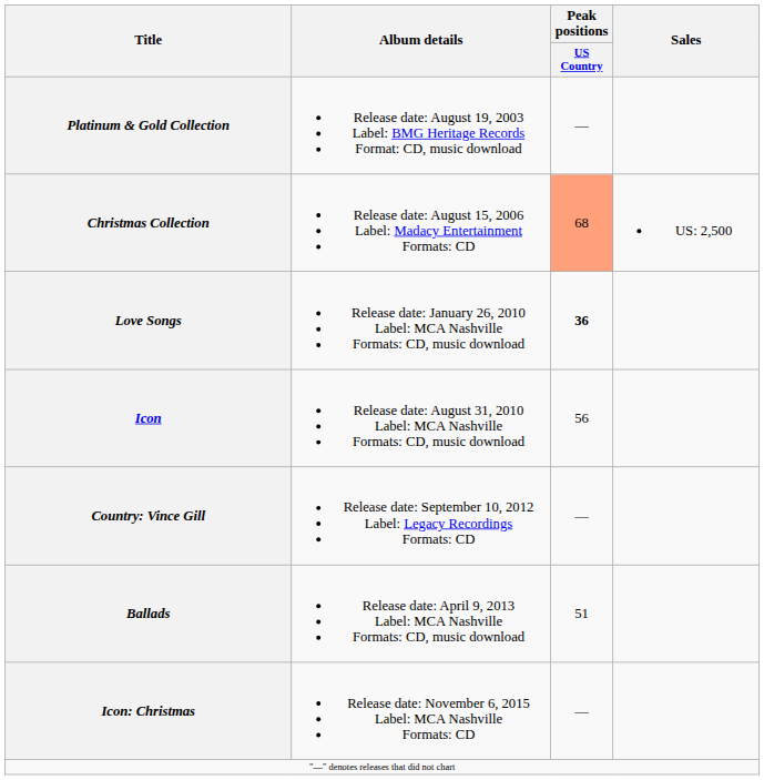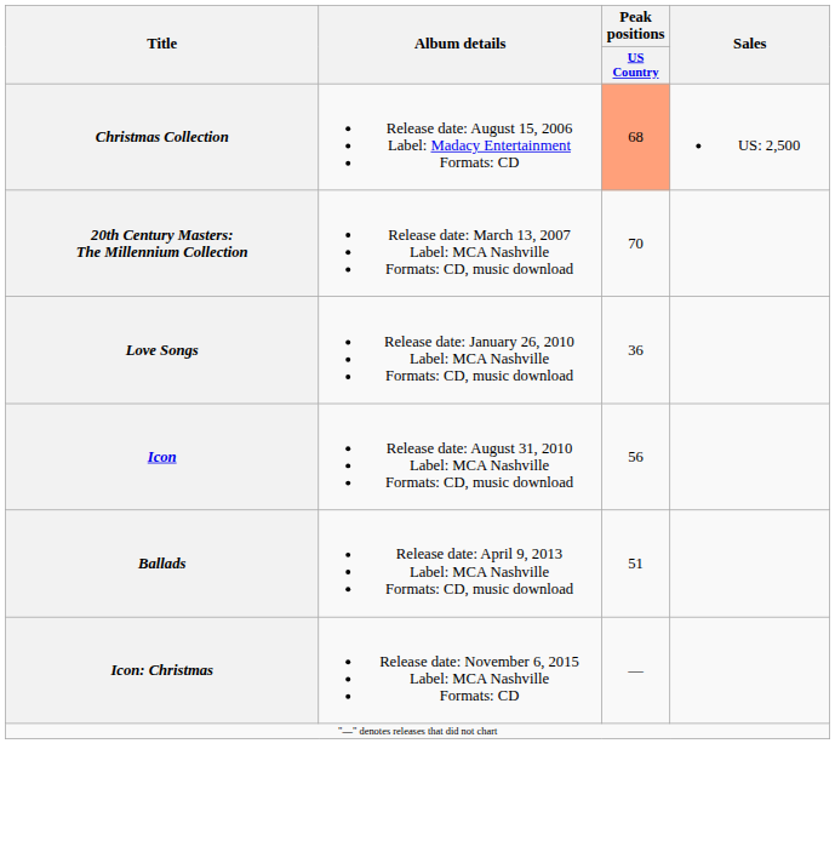 <table class="wikitable plainrowheaders" style="text-align:center;">
 <tr>
 <th rowspan="2" style="width:20em;">Title</th>
 <th rowspan="2" style="width:18em;">Album details</th>
 <th>Peak<br>positions</th>
 <th rowspan="2" style="width:10em;">Sales</th>
 </tr>
 <tr style="font-size:smaller;">
 <th width="65"><a href='#'>US Country</a><br></th>
 </tr>
 <tr>
-<th scope="row"><em>Platinum & Gold Collection</em></th>
-<td><br><ul><li>Release date: August 19, 2003</li><li>Label: <a href='#'>BMG Heritage Records</a></li><li>Format: CD, music download</li></ul></td>
-<td>—</td>
-<td></td>
-</tr>
-<tr>
 <th scope="row"><em>Christmas Collection</em></th>
 <td><br><ul><li>Release date: August 15, 2006</li><li>Label: <a href='#'>Madacy Entertainment</a></li><li>Formats: CD</li></ul></td>
 <td style="background: lightsalmon;">68</td>
 <td><br><ul><li>US: 2,500</li></ul></td>
 </tr>
 <tr>
+<th scope="row"><em>20th Century Masters:<br>The Millennium Collection</em></th>
+<td><br><ul><li>Release date: March 13, 2007</li><li>Label: MCA Nashville</li><li>Formats: CD, music download</li></ul></td>
+<td>70</td>
+<td></td>
+</tr>
+<tr>
 <th scope="row"><em>Love Songs</em></th>
 <td><br><ul><li>Release date: January 26, 2010</li><li>Label: MCA Nashville</li><li>Formats: CD, music download</li></ul></td>
-<td><strong>36</strong></td>
+<td>36</td>
 <td></td>
 </tr>
 <tr>
 <th scope="row"><em><a href='#'>Icon</a></em></th>
 <td><br><ul><li>Release date: August 31, 2010</li><li>Label: MCA Nashville</li><li>Formats: CD, music download</li></ul></td>
 <td>56</td>
-<td></td>
-</tr>
-<tr>
-<th scope="row"><em>Country: Vince Gill</em></th>
-<td><br><ul><li>Release date: September 10, 2012</li><li>Label: <a href='#'>Legacy Recordings</a></li><li>Formats: CD</li></ul></td>
-<td>—</td>
 <td></td>
 </tr>
 <tr>
 <th scope="row"><em>Ballads</em></th>
 <td><br><ul><li>Release date: April 9, 2013</li><li>Label: MCA Nashville</li><li>Formats: CD, music download</li></ul></td>
 <td>51</td>
 <td></td>
 </tr>
 <tr>
 <th scope="row"><em>Icon: Christmas</em></th>
 <td><br><ul><li>Release date: November 6, 2015</li><li>Label: MCA Nashville</li><li>Formats: CD</li></ul></td>
 <td>—</td>
 <td></td>
 </tr>
 <tr>
 <td colspan="4" style="font-size:8pt">"—" denotes releases that did not chart</td>
 </tr>
 </table>
